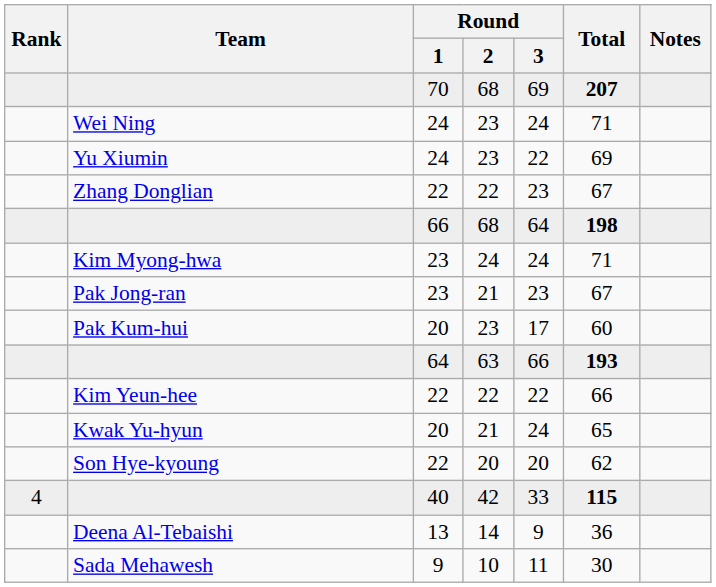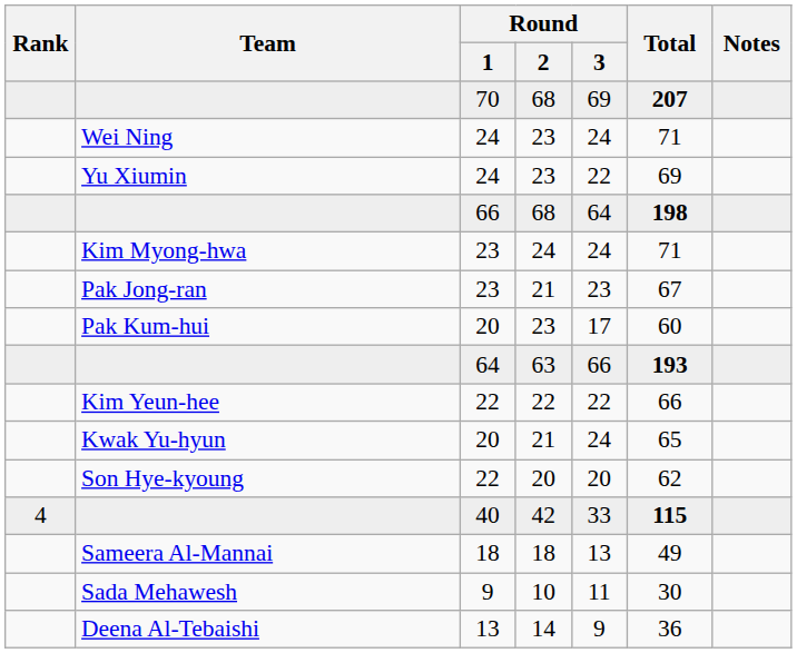 <table class="wikitable" style="text-align:center">
 <tr>
 <th rowspan=2 width=40>Rank</th>
 <th rowspan=2 width=250>Team</th>
 <th colspan=3>Round</th>
 <th rowspan=2 width=50>Total</th>
 <th rowspan=2 width=45>Notes</th>
 </tr>
 <tr>
 <th width=30>1</th>
 <th width=30>2</th>
 <th width=30>3</th>
 </tr>
 <tr bgcolor=eeeeee>
 <td></td>
 <td align=left></td>
 <td>70</td>
 <td>68</td>
 <td>69</td>
 <td><strong>207</strong></td>
 <td></td>
 </tr>
 <tr>
 <td></td>
 <td align=left><a href='#'>Wei Ning</a></td>
 <td>24</td>
 <td>23</td>
 <td>24</td>
 <td>71</td>
 <td></td>
 </tr>
 <tr>
 <td></td>
 <td align=left><a href='#'>Yu Xiumin</a></td>
 <td>24</td>
 <td>23</td>
 <td>22</td>
 <td>69</td>
-<td></td>
-</tr>
-<tr>
-<td></td>
-<td align=left><a href='#'>Zhang Donglian</a></td>
-<td>22</td>
-<td>22</td>
-<td>23</td>
-<td>67</td>
 <td></td>
 </tr>
 <tr bgcolor=eeeeee>
 <td></td>
 <td align=left></td>
 <td>66</td>
 <td>68</td>
 <td>64</td>
 <td><strong>198</strong></td>
 <td></td>
 </tr>
 <tr>
 <td></td>
 <td align=left><a href='#'>Kim Myong-hwa</a></td>
 <td>23</td>
 <td>24</td>
 <td>24</td>
 <td>71</td>
 <td></td>
 </tr>
 <tr>
 <td></td>
 <td align=left><a href='#'>Pak Jong-ran</a></td>
 <td>23</td>
 <td>21</td>
 <td>23</td>
 <td>67</td>
 <td></td>
 </tr>
 <tr>
 <td></td>
 <td align=left><a href='#'>Pak Kum-hui</a></td>
 <td>20</td>
 <td>23</td>
 <td>17</td>
 <td>60</td>
 <td></td>
 </tr>
 <tr bgcolor=eeeeee>
 <td></td>
 <td align=left></td>
 <td>64</td>
 <td>63</td>
 <td>66</td>
 <td><strong>193</strong></td>
 <td></td>
 </tr>
 <tr>
 <td></td>
 <td align=left><a href='#'>Kim Yeun-hee</a></td>
 <td>22</td>
 <td>22</td>
 <td>22</td>
 <td>66</td>
 <td></td>
 </tr>
 <tr>
 <td></td>
 <td align=left><a href='#'>Kwak Yu-hyun</a></td>
 <td>20</td>
 <td>21</td>
 <td>24</td>
 <td>65</td>
 <td></td>
 </tr>
 <tr>
 <td></td>
 <td align=left><a href='#'>Son Hye-kyoung</a></td>
 <td>22</td>
 <td>20</td>
 <td>20</td>
 <td>62</td>
 <td></td>
 </tr>
 <tr bgcolor=eeeeee>
 <td>4</td>
 <td align=left></td>
 <td>40</td>
 <td>42</td>
 <td>33</td>
 <td><strong>115</strong></td>
 <td></td>
 </tr>
 <tr>
 <td></td>
-<td align=left><a href='#'>Deena Al-Tebaishi</a></td>
+<td align=left><a href='#'>Sameera Al-Mannai</a></td>
+<td>18</td>
+<td>18</td>
 <td>13</td>
-<td>14</td>
-<td>9</td>
-<td>36</td>
+<td>49</td>
 <td></td>
 </tr>
 <tr>
 <td></td>
 <td align=left><a href='#'>Sada Mehawesh</a></td>
 <td>9</td>
 <td>10</td>
 <td>11</td>
 <td>30</td>
 <td></td>
 </tr>
+<tr>
+<td></td>
+<td align=left><a href='#'>Deena Al-Tebaishi</a></td>
+<td>13</td>
+<td>14</td>
+<td>9</td>
+<td>36</td>
+<td></td>
+</tr>
 </table>
